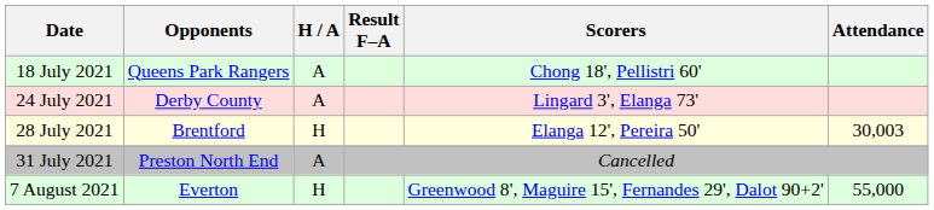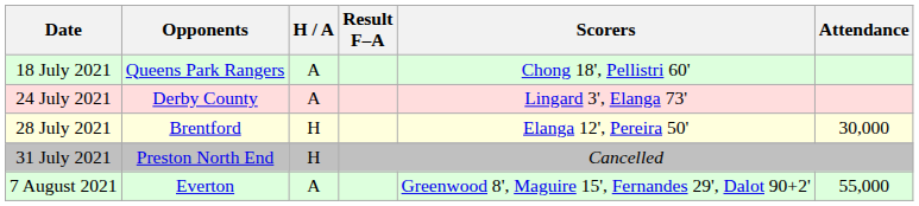 <table class="wikitable" style="text-align:center">
 <tr>
 <th>Date</th>
 <th>Opponents</th>
 <th>H / A</th>
 <th>Result<br>F–A</th>
 <th>Scorers</th>
 <th>Attendance</th>
 </tr>
 <tr style="background:#ddffdd">
 <td>18 July 2021</td>
 <td><a href='#'>Queens Park Rangers</a></td>
 <td>A</td>
 <td></td>
 <td><a href='#'>Chong</a> 18', <a href='#'>Pellistri</a> 60'</td>
 <td></td>
 </tr>
 <tr style="background:#ffdddd">
 <td>24 July 2021</td>
 <td><a href='#'>Derby County</a></td>
 <td>A</td>
 <td></td>
 <td><a href='#'>Lingard</a> 3', <a href='#'>Elanga</a> 73'</td>
 <td></td>
 </tr>
 <tr bgcolor="#ffffdd">
 <td>28 July 2021</td>
 <td><a href='#'>Brentford</a></td>
 <td>H</td>
 <td></td>
 <td><a href='#'>Elanga</a> 12', <a href='#'>Pereira</a> 50'</td>
-<td>30,003</td>
+<td>30,000</td>
 </tr>
 <tr style="background:#C0C0C0;">
 <td>31 July 2021</td>
 <td><a href='#'>Preston North End</a></td>
-<td>A</td>
+<td>H</td>
 <td colspan=3><em>Cancelled</em></td>
 </tr>
 <tr style="background:#ddffdd">
 <td>7 August 2021</td>
 <td><a href='#'>Everton</a></td>
-<td>H</td>
+<td>A</td>
 <td></td>
 <td><a href='#'>Greenwood</a> 8', <a href='#'>Maguire</a> 15', <a href='#'>Fernandes</a> 29', <a href='#'>Dalot</a> 90+2'</td>
 <td>55,000</td>
 </tr>
 </table>
